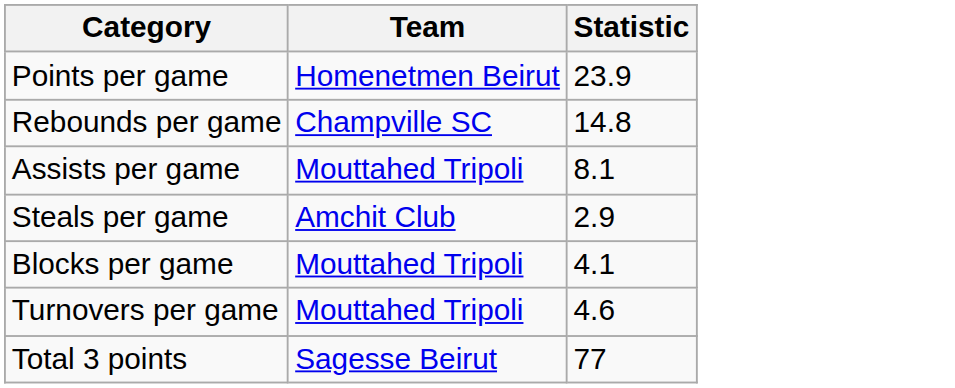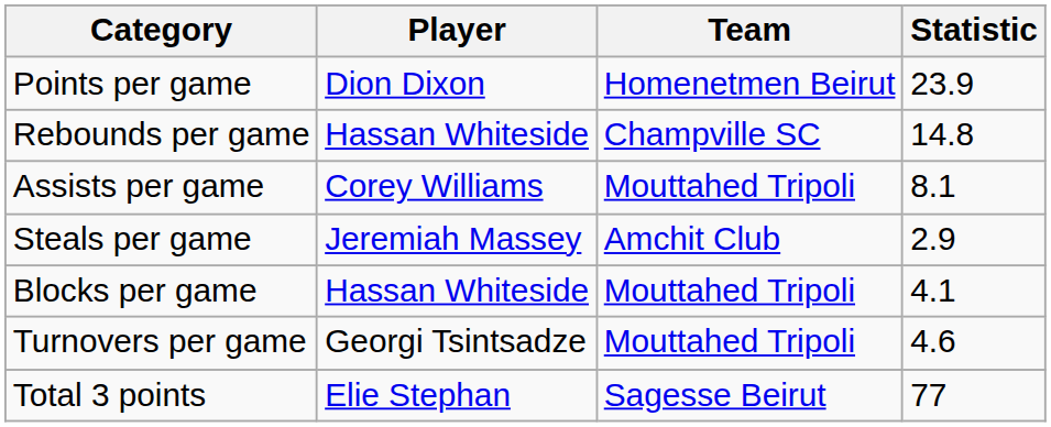 <table class="wikitable">
 <tr>
 <th>Category</th>
+<th>Player</th>
 <th>Team</th>
 <th>Statistic</th>
 </tr>
 <tr>
 <td>Points per game</td>
+<td><a href='#'>Dion Dixon</a></td>
 <td><a href='#'>Homenetmen Beirut</a></td>
 <td>23.9</td>
 </tr>
 <tr>
 <td>Rebounds per game</td>
+<td><a href='#'>Hassan Whiteside</a></td>
 <td><a href='#'>Champville SC</a></td>
 <td>14.8</td>
 </tr>
 <tr>
 <td>Assists per game</td>
+<td><a href='#'>Corey Williams</a></td>
 <td><a href='#'>Mouttahed Tripoli</a></td>
 <td>8.1</td>
 </tr>
 <tr>
 <td>Steals per game</td>
+<td><a href='#'>Jeremiah Massey</a></td>
 <td><a href='#'>Amchit Club</a></td>
 <td>2.9</td>
 </tr>
 <tr>
 <td>Blocks per game</td>
+<td><a href='#'>Hassan Whiteside</a></td>
 <td><a href='#'>Mouttahed Tripoli</a></td>
 <td>4.1</td>
 </tr>
 <tr>
 <td>Turnovers per game</td>
+<td>Georgi Tsintsadze</td>
 <td><a href='#'>Mouttahed Tripoli</a></td>
 <td>4.6</td>
 </tr>
 <tr>
 <td>Total 3 points</td>
+<td><a href='#'>Elie Stephan</a></td>
 <td><a href='#'>Sagesse Beirut</a></td>
 <td>77</td>
 </tr>
 </table>
